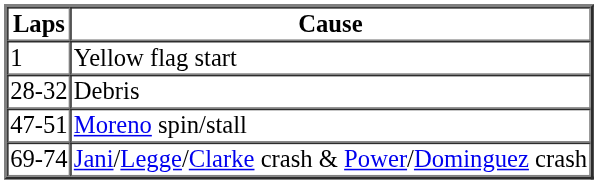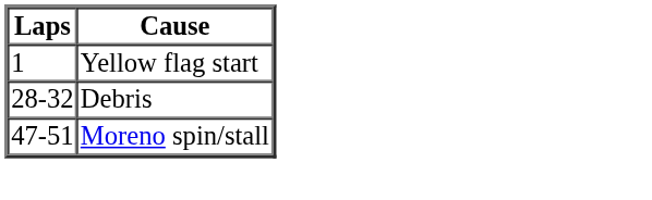 <table border=2 cellspacing=0>
 <tr>
 <th>Laps</th>
 <th>Cause</th>
 </tr>
 <tr>
 <td>1</td>
 <td>Yellow flag start</td>
 </tr>
 <tr>
 <td>28-32</td>
 <td>Debris</td>
 </tr>
 <tr>
 <td>47-51</td>
 <td><a href='#'>Moreno</a> spin/stall</td>
 </tr>
-<tr>
-<td>69-74</td>
-<td><a href='#'>Jani</a>/<a href='#'>Legge</a>/<a href='#'>Clarke</a> crash & <a href='#'>Power</a>/<a href='#'>Dominguez</a> crash</td>
-</tr>
 </table>
